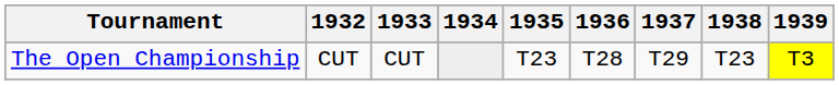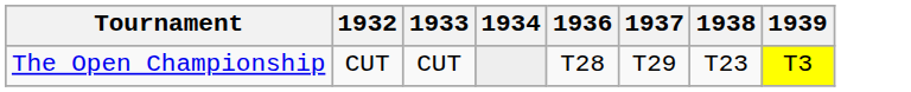 <table class="wikitable" style="font-size:95%;text-align:center;">
 <tr>
 <th>Tournament</th>
 <th>1932</th>
 <th>1933</th>
 <th>1934</th>
-<th>1935</th>
 <th>1936</th>
 <th>1937</th>
 <th>1938</th>
 <th>1939</th>
 </tr>
 <tr>
 <td align=left><a href='#'>The Open Championship</a></td>
 <td>CUT</td>
 <td>CUT</td>
 <td style="background:#eeeeee;"></td>
-<td>T23</td>
 <td>T28</td>
 <td>T29</td>
 <td>T23</td>
 <td style="background:yellow;">T3</td>
 </tr>
 </table>
